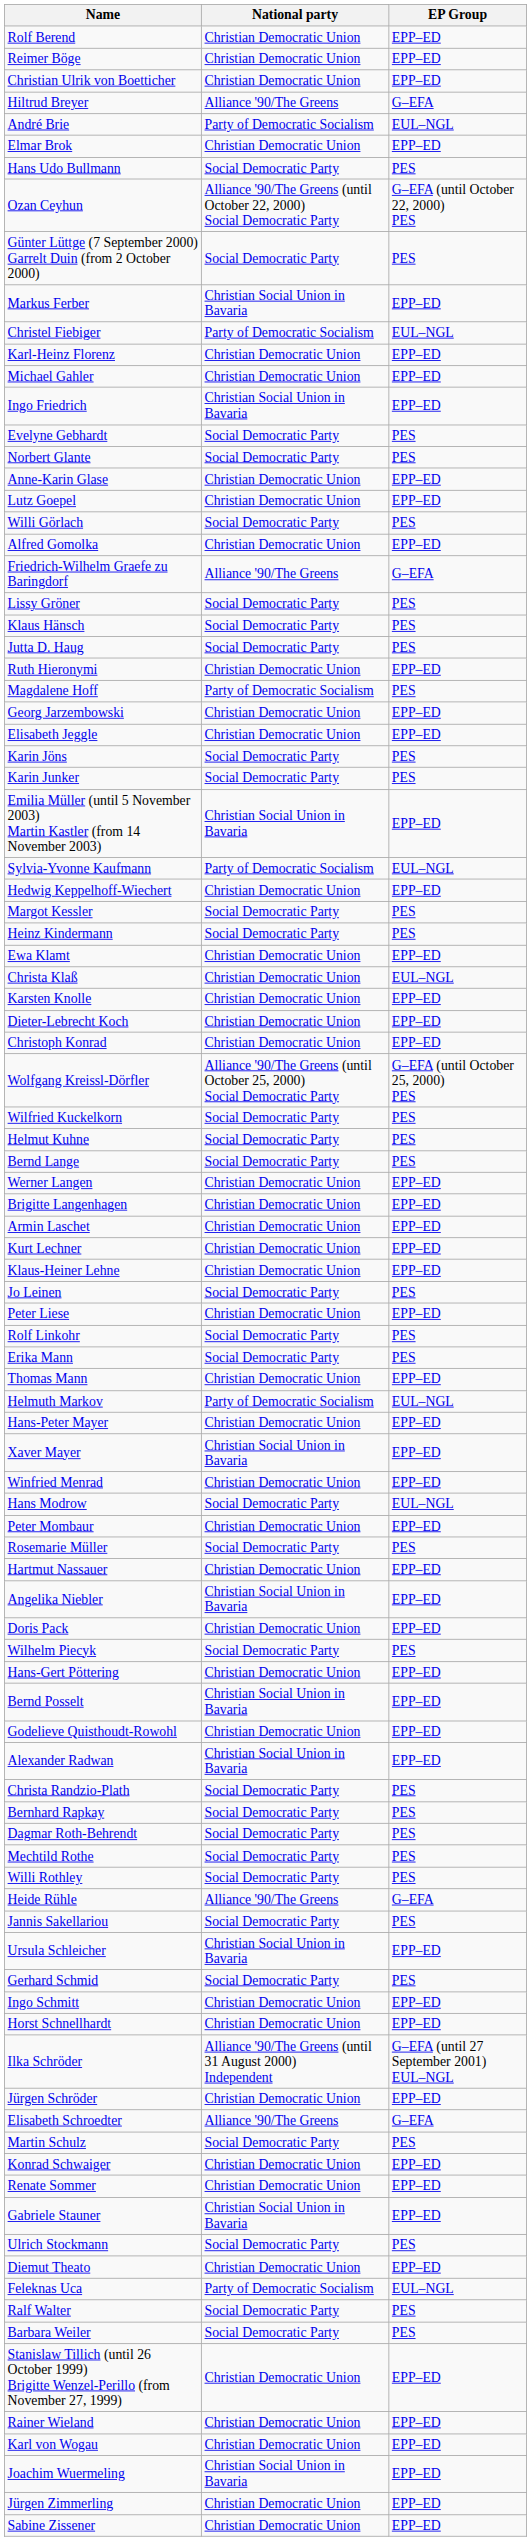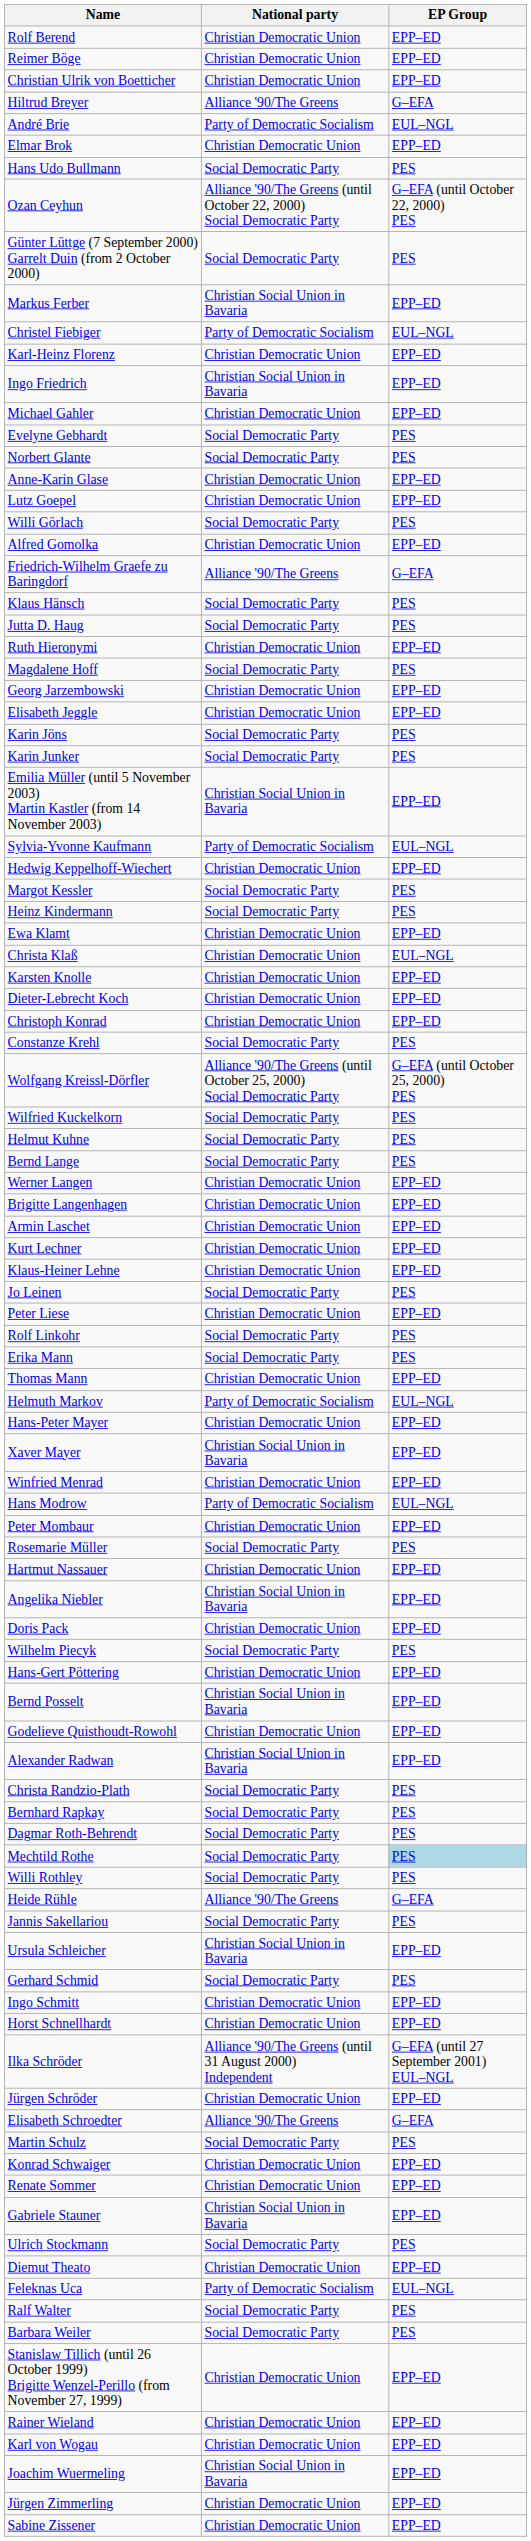 <table class="sortable wikitable">
 <tr>
 <th>Name</th>
 <th>National party</th>
 <th>EP Group</th>
 </tr>
 <tr>
 <td><a href='#'>Rolf Berend</a></td>
 <td> <a href='#'>Christian Democratic Union</a></td>
 <td> <a href='#'>EPP–ED</a></td>
 </tr>
 <tr>
 <td><a href='#'>Reimer Böge</a></td>
 <td> <a href='#'>Christian Democratic Union</a></td>
 <td> <a href='#'>EPP–ED</a></td>
 </tr>
 <tr>
 <td><a href='#'>Christian Ulrik von Boetticher</a></td>
 <td> <a href='#'>Christian Democratic Union</a></td>
 <td> <a href='#'>EPP–ED</a></td>
 </tr>
 <tr>
 <td><a href='#'>Hiltrud Breyer</a></td>
 <td> <a href='#'>Alliance '90/The Greens</a></td>
 <td> <a href='#'>G–EFA</a></td>
 </tr>
 <tr>
 <td><a href='#'>André Brie</a></td>
 <td> <a href='#'>Party of Democratic Socialism</a></td>
 <td> <a href='#'>EUL–NGL</a></td>
 </tr>
 <tr>
 <td><a href='#'>Elmar Brok</a></td>
 <td> <a href='#'>Christian Democratic Union</a></td>
 <td> <a href='#'>EPP–ED</a></td>
 </tr>
 <tr>
 <td><a href='#'>Hans Udo Bullmann</a></td>
 <td> <a href='#'>Social Democratic Party</a></td>
 <td> <a href='#'>PES</a></td>
 </tr>
 <tr>
 <td><a href='#'>Ozan Ceyhun</a></td>
 <td> <a href='#'>Alliance '90/The Greens</a> (until October 22, 2000)<br> <a href='#'>Social Democratic Party</a></td>
 <td> <a href='#'>G–EFA</a> (until October 22, 2000)<br> <a href='#'>PES</a></td>
 </tr>
 <tr>
 <td><a href='#'>Günter Lüttge</a> (7 September 2000)<br><a href='#'>Garrelt Duin</a> (from 2 October 2000)</td>
 <td> <a href='#'>Social Democratic Party</a></td>
 <td> <a href='#'>PES</a></td>
 </tr>
 <tr>
 <td><a href='#'>Markus Ferber</a></td>
 <td> <a href='#'>Christian Social Union in Bavaria</a></td>
 <td> <a href='#'>EPP–ED</a></td>
 </tr>
 <tr>
 <td><a href='#'>Christel Fiebiger</a></td>
 <td> <a href='#'>Party of Democratic Socialism</a></td>
 <td> <a href='#'>EUL–NGL</a></td>
 </tr>
 <tr>
 <td><a href='#'>Karl-Heinz Florenz</a></td>
 <td> <a href='#'>Christian Democratic Union</a></td>
 <td> <a href='#'>EPP–ED</a></td>
 </tr>
 <tr>
-<td><a href='#'>Michael Gahler</a></td>
-<td> <a href='#'>Christian Democratic Union</a></td>
+<td><a href='#'>Ingo Friedrich</a></td>
+<td> <a href='#'>Christian Social Union in Bavaria</a></td>
 <td> <a href='#'>EPP–ED</a></td>
 </tr>
 <tr>
-<td><a href='#'>Ingo Friedrich</a></td>
-<td> <a href='#'>Christian Social Union in Bavaria</a></td>
+<td><a href='#'>Michael Gahler</a></td>
+<td> <a href='#'>Christian Democratic Union</a></td>
 <td> <a href='#'>EPP–ED</a></td>
 </tr>
 <tr>
 <td><a href='#'>Evelyne Gebhardt</a></td>
 <td> <a href='#'>Social Democratic Party</a></td>
 <td> <a href='#'>PES</a></td>
 </tr>
 <tr>
 <td><a href='#'>Norbert Glante</a></td>
 <td> <a href='#'>Social Democratic Party</a></td>
 <td> <a href='#'>PES</a></td>
 </tr>
 <tr>
 <td><a href='#'>Anne-Karin Glase</a></td>
 <td> <a href='#'>Christian Democratic Union</a></td>
 <td> <a href='#'>EPP–ED</a></td>
 </tr>
 <tr>
 <td><a href='#'>Lutz Goepel</a></td>
 <td> <a href='#'>Christian Democratic Union</a></td>
 <td> <a href='#'>EPP–ED</a></td>
 </tr>
 <tr>
 <td><a href='#'>Willi Görlach</a></td>
 <td> <a href='#'>Social Democratic Party</a></td>
 <td> <a href='#'>PES</a></td>
 </tr>
 <tr>
 <td><a href='#'>Alfred Gomolka</a></td>
 <td> <a href='#'>Christian Democratic Union</a></td>
 <td> <a href='#'>EPP–ED</a></td>
 </tr>
 <tr>
 <td><a href='#'>Friedrich-Wilhelm Graefe zu Baringdorf</a></td>
 <td> <a href='#'>Alliance '90/The Greens</a></td>
 <td> <a href='#'>G–EFA</a></td>
 </tr>
 <tr>
-<td><a href='#'>Lissy Gröner</a></td>
-<td> <a href='#'>Social Democratic Party</a></td>
-<td> <a href='#'>PES</a></td>
-</tr>
-<tr>
 <td><a href='#'>Klaus Hänsch</a></td>
 <td> <a href='#'>Social Democratic Party</a></td>
 <td> <a href='#'>PES</a></td>
 </tr>
 <tr>
 <td><a href='#'>Jutta D. Haug</a></td>
 <td> <a href='#'>Social Democratic Party</a></td>
 <td> <a href='#'>PES</a></td>
 </tr>
 <tr>
 <td><a href='#'>Ruth Hieronymi</a></td>
 <td> <a href='#'>Christian Democratic Union</a></td>
 <td> <a href='#'>EPP–ED</a></td>
 </tr>
 <tr>
 <td><a href='#'>Magdalene Hoff</a></td>
-<td> <a href='#'>Party of Democratic Socialism</a></td>
+<td> <a href='#'>Social Democratic Party</a></td>
 <td> <a href='#'>PES</a></td>
 </tr>
 <tr>
 <td><a href='#'>Georg Jarzembowski</a></td>
 <td> <a href='#'>Christian Democratic Union</a></td>
 <td> <a href='#'>EPP–ED</a></td>
 </tr>
 <tr>
 <td><a href='#'>Elisabeth Jeggle</a></td>
 <td> <a href='#'>Christian Democratic Union</a></td>
 <td> <a href='#'>EPP–ED</a></td>
 </tr>
 <tr>
 <td><a href='#'>Karin Jöns</a></td>
 <td> <a href='#'>Social Democratic Party</a></td>
 <td> <a href='#'>PES</a></td>
 </tr>
 <tr>
 <td><a href='#'>Karin Junker</a></td>
 <td> <a href='#'>Social Democratic Party</a></td>
 <td> <a href='#'>PES</a></td>
 </tr>
 <tr>
 <td><a href='#'>Emilia Müller</a> (until 5 November 2003)<br><a href='#'>Martin Kastler</a> (from 14 November 2003)</td>
 <td> <a href='#'>Christian Social Union in Bavaria</a></td>
 <td> <a href='#'>EPP–ED</a></td>
 </tr>
 <tr>
 <td><a href='#'>Sylvia-Yvonne Kaufmann</a></td>
 <td> <a href='#'>Party of Democratic Socialism</a></td>
 <td> <a href='#'>EUL–NGL</a></td>
 </tr>
 <tr>
 <td><a href='#'>Hedwig Keppelhoff-Wiechert</a></td>
 <td> <a href='#'>Christian Democratic Union</a></td>
 <td> <a href='#'>EPP–ED</a></td>
 </tr>
 <tr>
 <td><a href='#'>Margot Kessler</a></td>
 <td> <a href='#'>Social Democratic Party</a></td>
 <td> <a href='#'>PES</a></td>
 </tr>
 <tr>
 <td><a href='#'>Heinz Kindermann</a></td>
 <td> <a href='#'>Social Democratic Party</a></td>
 <td> <a href='#'>PES</a></td>
 </tr>
 <tr>
 <td><a href='#'>Ewa Klamt</a></td>
 <td> <a href='#'>Christian Democratic Union</a></td>
 <td> <a href='#'>EPP–ED</a></td>
 </tr>
 <tr>
 <td><a href='#'>Christa Klaß</a></td>
 <td> <a href='#'>Christian Democratic Union</a></td>
 <td> <a href='#'>EUL–NGL</a></td>
 </tr>
 <tr>
 <td><a href='#'>Karsten Knolle</a></td>
 <td> <a href='#'>Christian Democratic Union</a></td>
 <td> <a href='#'>EPP–ED</a></td>
 </tr>
 <tr>
 <td><a href='#'>Dieter-Lebrecht Koch</a></td>
 <td> <a href='#'>Christian Democratic Union</a></td>
 <td> <a href='#'>EPP–ED</a></td>
 </tr>
 <tr>
 <td><a href='#'>Christoph Konrad</a></td>
 <td> <a href='#'>Christian Democratic Union</a></td>
 <td> <a href='#'>EPP–ED</a></td>
+</tr>
+<tr>
+<td><a href='#'>Constanze Krehl</a></td>
+<td> <a href='#'>Social Democratic Party</a></td>
+<td> <a href='#'>PES</a></td>
 </tr>
 <tr>
 <td><a href='#'>Wolfgang Kreissl-Dörfler</a></td>
 <td> <a href='#'>Alliance '90/The Greens</a> (until October 25, 2000)<br> <a href='#'>Social Democratic Party</a></td>
 <td> <a href='#'>G–EFA</a> (until October 25, 2000)<br> <a href='#'>PES</a></td>
 </tr>
 <tr>
 <td><a href='#'>Wilfried Kuckelkorn</a></td>
 <td> <a href='#'>Social Democratic Party</a></td>
 <td> <a href='#'>PES</a></td>
 </tr>
 <tr>
 <td><a href='#'>Helmut Kuhne</a></td>
 <td> <a href='#'>Social Democratic Party</a></td>
 <td> <a href='#'>PES</a></td>
 </tr>
 <tr>
 <td><a href='#'>Bernd Lange</a></td>
 <td> <a href='#'>Social Democratic Party</a></td>
 <td> <a href='#'>PES</a></td>
 </tr>
 <tr>
 <td><a href='#'>Werner Langen</a></td>
 <td> <a href='#'>Christian Democratic Union</a></td>
 <td> <a href='#'>EPP–ED</a></td>
 </tr>
 <tr>
 <td><a href='#'>Brigitte Langenhagen</a></td>
 <td> <a href='#'>Christian Democratic Union</a></td>
 <td> <a href='#'>EPP–ED</a></td>
 </tr>
 <tr>
 <td><a href='#'>Armin Laschet</a></td>
 <td> <a href='#'>Christian Democratic Union</a></td>
 <td> <a href='#'>EPP–ED</a></td>
 </tr>
 <tr>
 <td><a href='#'>Kurt Lechner</a></td>
 <td> <a href='#'>Christian Democratic Union</a></td>
 <td> <a href='#'>EPP–ED</a></td>
 </tr>
 <tr>
 <td><a href='#'>Klaus-Heiner Lehne</a></td>
 <td> <a href='#'>Christian Democratic Union</a></td>
 <td> <a href='#'>EPP–ED</a></td>
 </tr>
 <tr>
 <td><a href='#'>Jo Leinen</a></td>
 <td> <a href='#'>Social Democratic Party</a></td>
 <td> <a href='#'>PES</a></td>
 </tr>
 <tr>
 <td><a href='#'>Peter Liese</a></td>
 <td> <a href='#'>Christian Democratic Union</a></td>
 <td> <a href='#'>EPP–ED</a></td>
 </tr>
 <tr>
 <td><a href='#'>Rolf Linkohr</a></td>
 <td> <a href='#'>Social Democratic Party</a></td>
 <td> <a href='#'>PES</a></td>
 </tr>
 <tr>
 <td><a href='#'>Erika Mann</a></td>
 <td> <a href='#'>Social Democratic Party</a></td>
 <td> <a href='#'>PES</a></td>
 </tr>
 <tr>
 <td><a href='#'>Thomas Mann</a></td>
 <td> <a href='#'>Christian Democratic Union</a></td>
 <td> <a href='#'>EPP–ED</a></td>
 </tr>
 <tr>
 <td><a href='#'>Helmuth Markov</a></td>
 <td> <a href='#'>Party of Democratic Socialism</a></td>
 <td> <a href='#'>EUL–NGL</a></td>
 </tr>
 <tr>
 <td><a href='#'>Hans-Peter Mayer</a></td>
 <td> <a href='#'>Christian Democratic Union</a></td>
 <td> <a href='#'>EPP–ED</a></td>
 </tr>
 <tr>
 <td><a href='#'>Xaver Mayer</a></td>
 <td> <a href='#'>Christian Social Union in Bavaria</a></td>
 <td> <a href='#'>EPP–ED</a></td>
 </tr>
 <tr>
 <td><a href='#'>Winfried Menrad</a></td>
 <td> <a href='#'>Christian Democratic Union</a></td>
 <td> <a href='#'>EPP–ED</a></td>
 </tr>
 <tr>
 <td><a href='#'>Hans Modrow</a></td>
-<td> <a href='#'>Social Democratic Party</a></td>
+<td> <a href='#'>Party of Democratic Socialism</a></td>
 <td> <a href='#'>EUL–NGL</a></td>
 </tr>
 <tr>
 <td><a href='#'>Peter Mombaur</a></td>
 <td> <a href='#'>Christian Democratic Union</a></td>
 <td> <a href='#'>EPP–ED</a></td>
 </tr>
 <tr>
 <td><a href='#'>Rosemarie Müller</a></td>
 <td> <a href='#'>Social Democratic Party</a></td>
 <td> <a href='#'>PES</a></td>
 </tr>
 <tr>
 <td><a href='#'>Hartmut Nassauer</a></td>
 <td> <a href='#'>Christian Democratic Union</a></td>
 <td> <a href='#'>EPP–ED</a></td>
 </tr>
 <tr>
 <td><a href='#'>Angelika Niebler</a></td>
 <td> <a href='#'>Christian Social Union in Bavaria</a></td>
 <td> <a href='#'>EPP–ED</a></td>
 </tr>
 <tr>
 <td><a href='#'>Doris Pack</a></td>
 <td> <a href='#'>Christian Democratic Union</a></td>
 <td> <a href='#'>EPP–ED</a></td>
 </tr>
 <tr>
 <td><a href='#'>Wilhelm Piecyk</a></td>
 <td> <a href='#'>Social Democratic Party</a></td>
 <td> <a href='#'>PES</a></td>
 </tr>
 <tr>
 <td><a href='#'>Hans-Gert Pöttering</a></td>
 <td> <a href='#'>Christian Democratic Union</a></td>
 <td> <a href='#'>EPP–ED</a></td>
 </tr>
 <tr>
 <td><a href='#'>Bernd Posselt</a></td>
 <td> <a href='#'>Christian Social Union in Bavaria</a></td>
 <td> <a href='#'>EPP–ED</a></td>
 </tr>
 <tr>
 <td><a href='#'>Godelieve Quisthoudt-Rowohl</a></td>
 <td> <a href='#'>Christian Democratic Union</a></td>
 <td> <a href='#'>EPP–ED</a></td>
 </tr>
 <tr>
 <td><a href='#'>Alexander Radwan</a></td>
 <td> <a href='#'>Christian Social Union in Bavaria</a></td>
 <td> <a href='#'>EPP–ED</a></td>
 </tr>
 <tr>
 <td><a href='#'>Christa Randzio-Plath</a></td>
 <td> <a href='#'>Social Democratic Party</a></td>
 <td> <a href='#'>PES</a></td>
 </tr>
 <tr>
 <td><a href='#'>Bernhard Rapkay</a></td>
 <td> <a href='#'>Social Democratic Party</a></td>
 <td> <a href='#'>PES</a></td>
 </tr>
 <tr>
 <td><a href='#'>Dagmar Roth-Behrendt</a></td>
 <td> <a href='#'>Social Democratic Party</a></td>
 <td> <a href='#'>PES</a></td>
 </tr>
 <tr>
 <td><a href='#'>Mechtild Rothe</a></td>
 <td> <a href='#'>Social Democratic Party</a></td>
-<td> <a href='#'>PES</a></td>
+<td style="background: lightblue;"> <a href='#'>PES</a></td>
 </tr>
 <tr>
 <td><a href='#'>Willi Rothley</a></td>
 <td> <a href='#'>Social Democratic Party</a></td>
 <td> <a href='#'>PES</a></td>
 </tr>
 <tr>
 <td><a href='#'>Heide Rühle</a></td>
 <td> <a href='#'>Alliance '90/The Greens</a></td>
 <td> <a href='#'>G–EFA</a></td>
 </tr>
 <tr>
 <td><a href='#'>Jannis Sakellariou</a></td>
 <td> <a href='#'>Social Democratic Party</a></td>
 <td> <a href='#'>PES</a></td>
 </tr>
 <tr>
 <td><a href='#'>Ursula Schleicher</a></td>
 <td> <a href='#'>Christian Social Union in Bavaria</a></td>
 <td> <a href='#'>EPP–ED</a></td>
 </tr>
 <tr>
 <td><a href='#'>Gerhard Schmid</a></td>
 <td> <a href='#'>Social Democratic Party</a></td>
 <td> <a href='#'>PES</a></td>
 </tr>
 <tr>
 <td><a href='#'>Ingo Schmitt</a></td>
 <td> <a href='#'>Christian Democratic Union</a></td>
 <td> <a href='#'>EPP–ED</a></td>
 </tr>
 <tr>
 <td><a href='#'>Horst Schnellhardt</a></td>
 <td> <a href='#'>Christian Democratic Union</a></td>
 <td> <a href='#'>EPP–ED</a></td>
 </tr>
 <tr>
 <td><a href='#'>Ilka Schröder</a></td>
 <td> <a href='#'>Alliance '90/The Greens</a>  (until 31 August 2000)<br> <a href='#'>Independent</a></td>
 <td> <a href='#'>G–EFA</a>  (until 27 September 2001)<br> <a href='#'>EUL–NGL</a></td>
 </tr>
 <tr>
 <td><a href='#'>Jürgen Schröder</a></td>
 <td> <a href='#'>Christian Democratic Union</a></td>
 <td> <a href='#'>EPP–ED</a></td>
 </tr>
 <tr>
 <td><a href='#'>Elisabeth Schroedter</a></td>
 <td> <a href='#'>Alliance '90/The Greens</a></td>
 <td> <a href='#'>G–EFA</a></td>
 </tr>
 <tr>
 <td><a href='#'>Martin Schulz</a></td>
 <td> <a href='#'>Social Democratic Party</a></td>
 <td> <a href='#'>PES</a></td>
 </tr>
 <tr>
 <td><a href='#'>Konrad Schwaiger</a></td>
 <td> <a href='#'>Christian Democratic Union</a></td>
 <td> <a href='#'>EPP–ED</a></td>
 </tr>
 <tr>
 <td><a href='#'>Renate Sommer</a></td>
 <td> <a href='#'>Christian Democratic Union</a></td>
 <td> <a href='#'>EPP–ED</a></td>
 </tr>
 <tr>
 <td><a href='#'>Gabriele Stauner</a></td>
 <td> <a href='#'>Christian Social Union in Bavaria</a></td>
 <td> <a href='#'>EPP–ED</a></td>
 </tr>
 <tr>
 <td><a href='#'>Ulrich Stockmann</a></td>
 <td> <a href='#'>Social Democratic Party</a></td>
 <td> <a href='#'>PES</a></td>
 </tr>
 <tr>
 <td><a href='#'>Diemut Theato</a></td>
 <td> <a href='#'>Christian Democratic Union</a></td>
 <td> <a href='#'>EPP–ED</a></td>
 </tr>
 <tr>
 <td><a href='#'>Feleknas Uca</a></td>
 <td> <a href='#'>Party of Democratic Socialism</a></td>
 <td> <a href='#'>EUL–NGL</a></td>
 </tr>
 <tr>
 <td><a href='#'>Ralf Walter</a></td>
 <td> <a href='#'>Social Democratic Party</a></td>
 <td> <a href='#'>PES</a></td>
 </tr>
 <tr>
 <td><a href='#'>Barbara Weiler</a></td>
 <td> <a href='#'>Social Democratic Party</a></td>
 <td> <a href='#'>PES</a></td>
 </tr>
 <tr>
 <td><a href='#'>Stanislaw Tillich</a> (until 26 October 1999)<br><a href='#'>Brigitte Wenzel-Perillo</a> (from November 27, 1999)</td>
 <td> <a href='#'>Christian Democratic Union</a></td>
 <td> <a href='#'>EPP–ED</a></td>
 </tr>
 <tr>
 <td><a href='#'>Rainer Wieland</a></td>
 <td> <a href='#'>Christian Democratic Union</a></td>
 <td> <a href='#'>EPP–ED</a></td>
 </tr>
 <tr>
 <td><a href='#'>Karl von Wogau</a></td>
 <td> <a href='#'>Christian Democratic Union</a></td>
 <td> <a href='#'>EPP–ED</a></td>
 </tr>
 <tr>
 <td><a href='#'>Joachim Wuermeling</a></td>
 <td> <a href='#'>Christian Social Union in Bavaria</a></td>
 <td> <a href='#'>EPP–ED</a></td>
 </tr>
 <tr>
 <td><a href='#'>Jürgen Zimmerling</a></td>
 <td> <a href='#'>Christian Democratic Union</a></td>
 <td> <a href='#'>EPP–ED</a></td>
 </tr>
 <tr>
 <td><a href='#'>Sabine Zissener</a></td>
 <td> <a href='#'>Christian Democratic Union</a></td>
 <td> <a href='#'>EPP–ED</a></td>
 </tr>
 </table>
